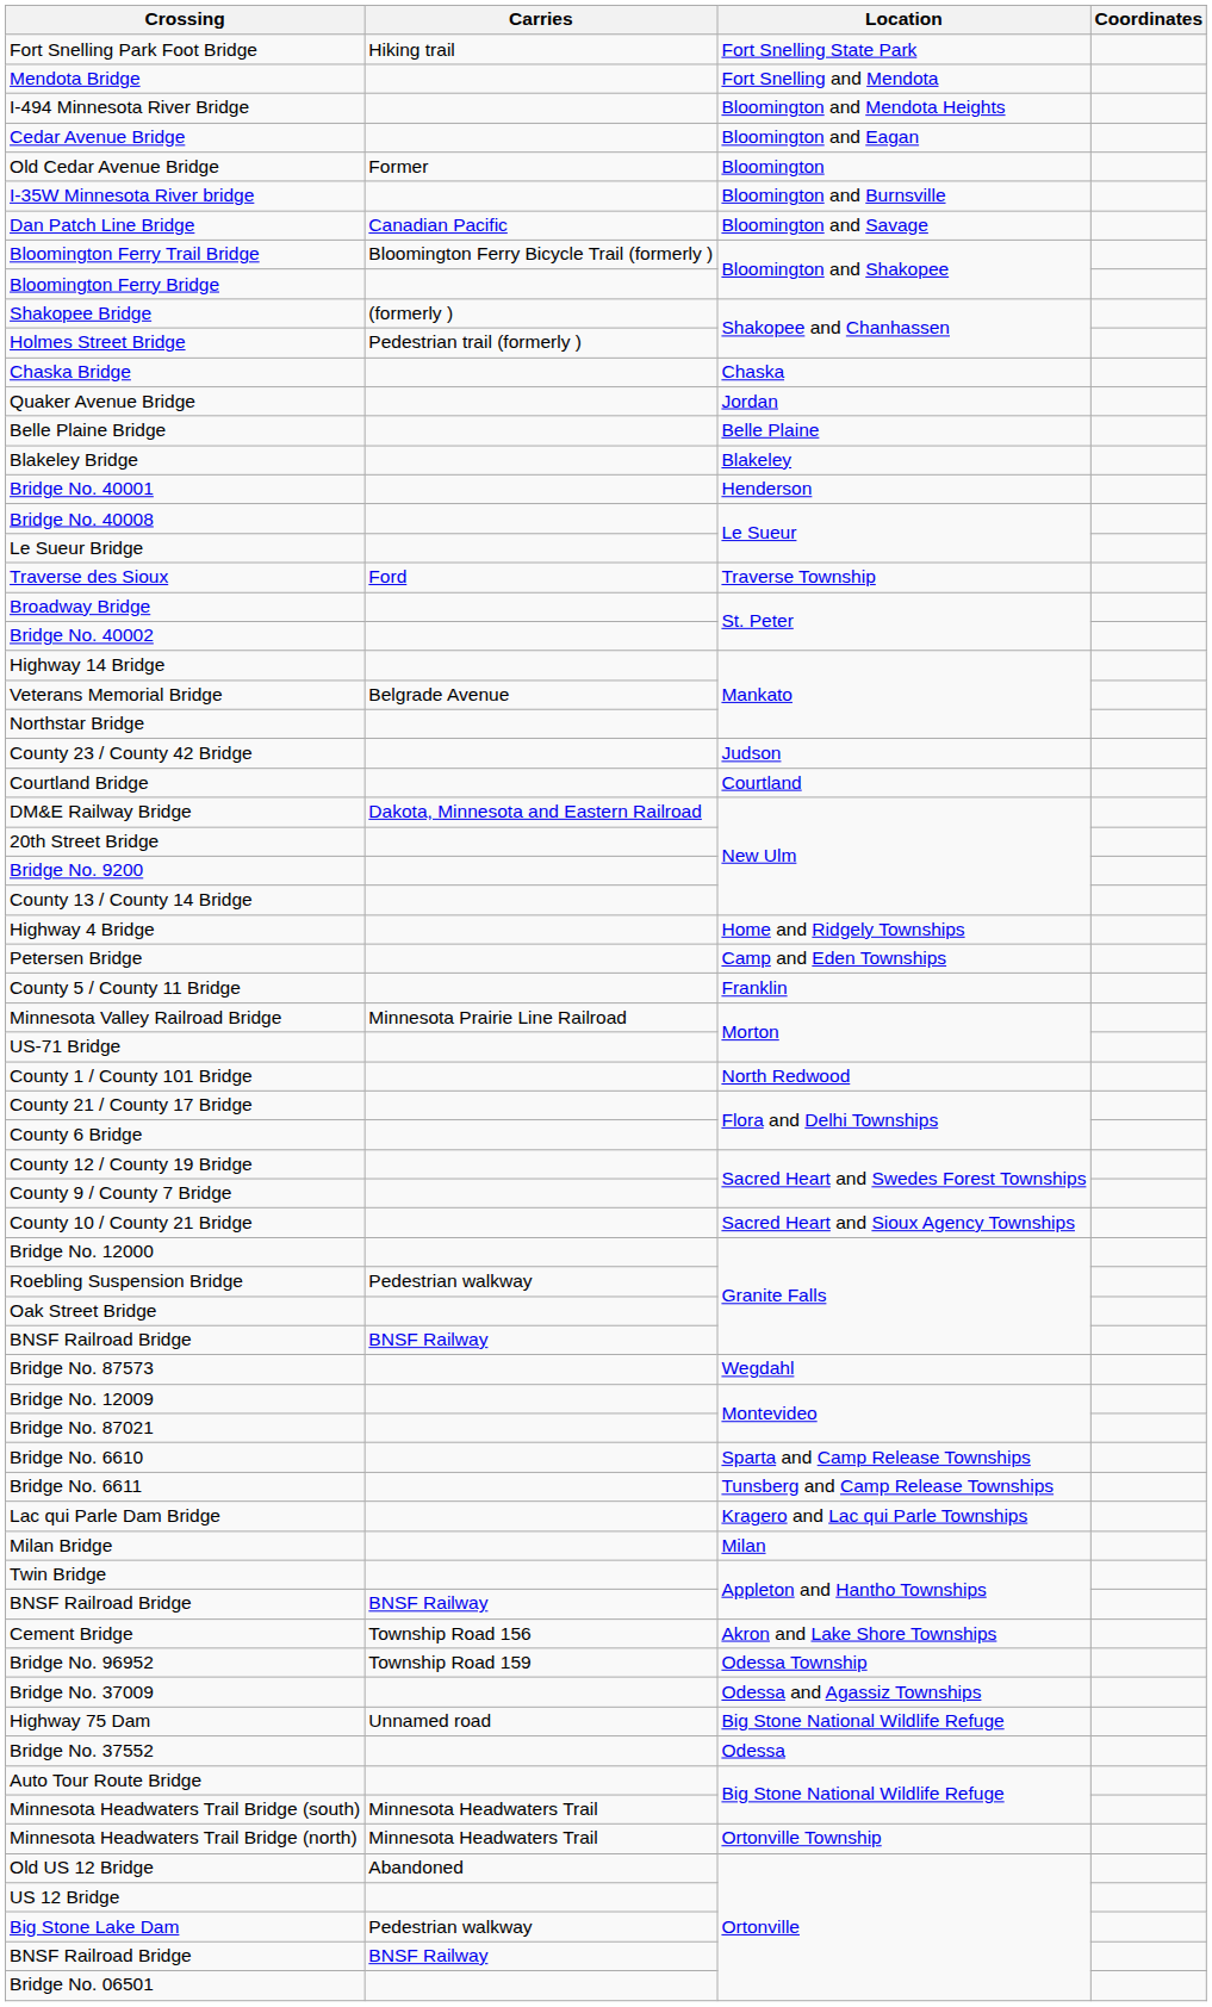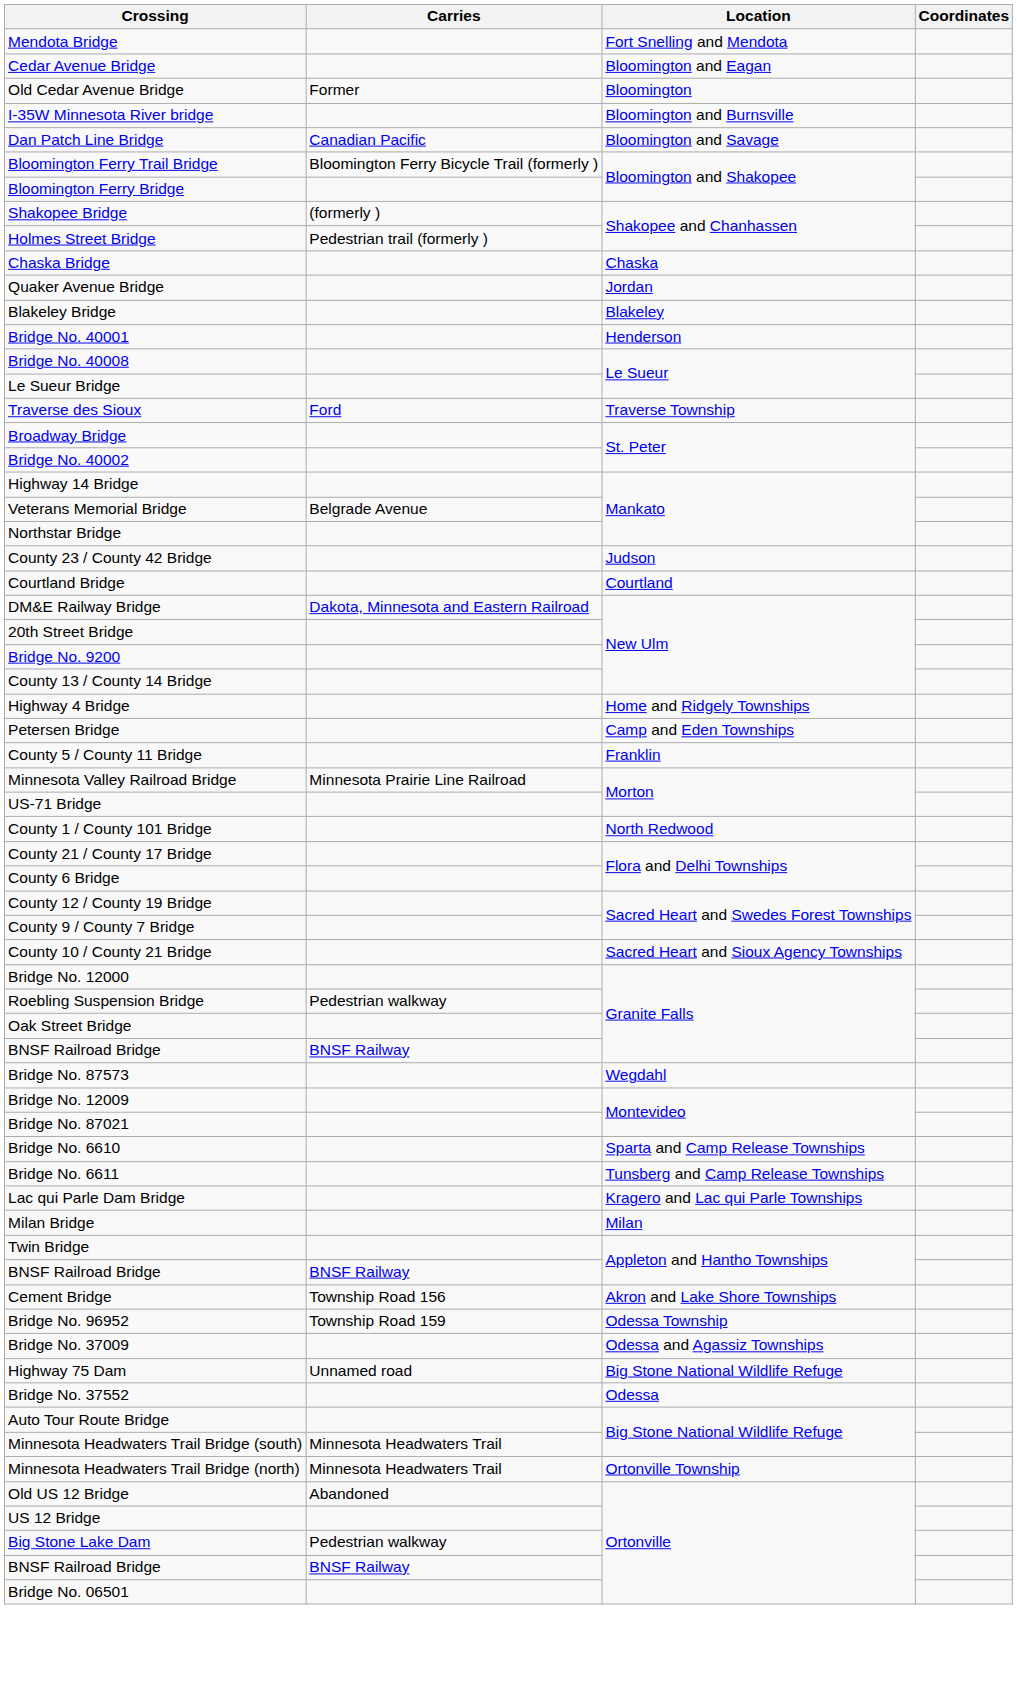 <table class=wikitable>
 <tr>
 <th>Crossing</th>
 <th>Carries</th>
 <th>Location</th>
 <th>Coordinates</th>
 </tr>
 <tr>
-<td>Fort Snelling Park Foot Bridge</td>
-<td>Hiking trail</td>
-<td><a href='#'>Fort Snelling State Park</a></td>
-<td></td>
-</tr>
-<tr>
 <td><a href='#'>Mendota Bridge</a></td>
 <td></td>
 <td><a href='#'>Fort Snelling</a> and <a href='#'>Mendota</a></td>
-<td></td>
-</tr>
-<tr>
-<td>I-494 Minnesota River Bridge</td>
-<td></td>
-<td><a href='#'>Bloomington</a> and <a href='#'>Mendota Heights</a></td>
 <td></td>
 </tr>
 <tr>
 <td><a href='#'>Cedar Avenue Bridge</a></td>
 <td></td>
 <td><a href='#'>Bloomington</a> and <a href='#'>Eagan</a></td>
 <td></td>
 </tr>
 <tr>
 <td>Old Cedar Avenue Bridge</td>
 <td>Former </td>
 <td><a href='#'>Bloomington</a></td>
 <td></td>
 </tr>
 <tr>
 <td><a href='#'>I-35W Minnesota River bridge</a></td>
 <td></td>
 <td><a href='#'>Bloomington</a> and <a href='#'>Burnsville</a></td>
 <td></td>
 </tr>
 <tr>
 <td><a href='#'>Dan Patch Line Bridge</a></td>
 <td><a href='#'>Canadian Pacific</a></td>
 <td><a href='#'>Bloomington</a> and <a href='#'>Savage</a></td>
 <td></td>
 </tr>
 <tr>
 <td><a href='#'>Bloomington Ferry Trail Bridge</a></td>
 <td>Bloomington Ferry Bicycle Trail (formerly )</td>
 <td rowspan=2><a href='#'>Bloomington</a> and <a href='#'>Shakopee</a></td>
 <td></td>
 </tr>
 <tr>
 <td><a href='#'>Bloomington Ferry Bridge</a></td>
 <td></td>
 <td></td>
 </tr>
 <tr>
 <td><a href='#'>Shakopee Bridge</a></td>
 <td> (formerly )</td>
 <td rowspan=2><a href='#'>Shakopee</a> and <a href='#'>Chanhassen</a></td>
 <td></td>
 </tr>
 <tr>
 <td><a href='#'>Holmes Street Bridge</a></td>
 <td>Pedestrian trail (formerly )</td>
 <td></td>
 </tr>
 <tr>
 <td><a href='#'>Chaska Bridge</a></td>
 <td></td>
 <td><a href='#'>Chaska</a></td>
 <td></td>
 </tr>
 <tr>
 <td>Quaker Avenue Bridge</td>
 <td></td>
 <td><a href='#'>Jordan</a></td>
-<td></td>
-</tr>
-<tr>
-<td>Belle Plaine Bridge</td>
-<td></td>
-<td><a href='#'>Belle Plaine</a></td>
 <td></td>
 </tr>
 <tr>
 <td>Blakeley Bridge</td>
 <td></td>
 <td><a href='#'>Blakeley</a></td>
 <td></td>
 </tr>
 <tr>
 <td><a href='#'>Bridge No. 40001</a></td>
 <td></td>
 <td><a href='#'>Henderson</a></td>
 <td></td>
 </tr>
 <tr>
 <td><a href='#'>Bridge No. 40008</a></td>
 <td></td>
 <td rowspan=2><a href='#'>Le Sueur</a></td>
 <td></td>
 </tr>
 <tr>
 <td>Le Sueur Bridge</td>
 <td></td>
 <td></td>
 </tr>
 <tr>
 <td><a href='#'>Traverse des Sioux</a></td>
 <td><a href='#'>Ford</a></td>
 <td><a href='#'>Traverse Township</a></td>
 <td></td>
 </tr>
 <tr>
 <td><a href='#'>Broadway Bridge</a></td>
 <td></td>
 <td rowspan=2><a href='#'>St. Peter</a></td>
 <td></td>
 </tr>
 <tr>
 <td><a href='#'>Bridge No. 40002</a></td>
 <td></td>
 <td></td>
 </tr>
 <tr>
 <td>Highway 14 Bridge</td>
 <td></td>
 <td rowspan=3><a href='#'>Mankato</a></td>
 <td></td>
 </tr>
 <tr>
 <td>Veterans Memorial Bridge</td>
 <td>Belgrade Avenue</td>
 <td></td>
 </tr>
 <tr>
 <td>Northstar Bridge</td>
 <td></td>
 <td></td>
 </tr>
 <tr>
 <td>County 23 / County 42 Bridge</td>
 <td></td>
 <td><a href='#'>Judson</a></td>
 <td></td>
 </tr>
 <tr>
 <td>Courtland Bridge</td>
 <td></td>
 <td><a href='#'>Courtland</a></td>
 <td></td>
 </tr>
 <tr>
 <td>DM&E Railway Bridge</td>
 <td><a href='#'>Dakota, Minnesota and Eastern Railroad</a></td>
 <td rowspan=4><a href='#'>New Ulm</a></td>
 <td></td>
 </tr>
 <tr>
 <td>20th Street Bridge</td>
 <td></td>
 <td></td>
 </tr>
 <tr>
 <td><a href='#'>Bridge No. 9200</a></td>
 <td></td>
 <td></td>
 </tr>
 <tr>
 <td>County 13 / County 14 Bridge</td>
 <td></td>
 <td></td>
 </tr>
 <tr>
 <td>Highway 4 Bridge</td>
 <td></td>
 <td><a href='#'>Home</a> and <a href='#'>Ridgely Townships</a></td>
 <td></td>
 </tr>
 <tr>
 <td>Petersen Bridge</td>
 <td></td>
 <td><a href='#'>Camp</a> and <a href='#'>Eden Townships</a></td>
 <td></td>
 </tr>
 <tr>
 <td>County 5 / County 11 Bridge</td>
 <td></td>
 <td><a href='#'>Franklin</a></td>
 <td></td>
 </tr>
 <tr>
 <td>Minnesota Valley Railroad Bridge</td>
 <td>Minnesota Prairie Line Railroad</td>
 <td rowspan=2><a href='#'>Morton</a></td>
 <td></td>
 </tr>
 <tr>
 <td>US-71 Bridge</td>
 <td></td>
 <td></td>
 </tr>
 <tr>
 <td>County 1 / County 101 Bridge</td>
 <td></td>
 <td><a href='#'>North Redwood</a></td>
 <td></td>
 </tr>
 <tr>
 <td>County 21 / County 17 Bridge</td>
 <td></td>
 <td rowspan=2><a href='#'>Flora</a> and <a href='#'>Delhi Townships</a></td>
 <td></td>
 </tr>
 <tr>
 <td>County 6 Bridge</td>
 <td></td>
 <td></td>
 </tr>
 <tr>
 <td>County 12 / County 19 Bridge</td>
 <td></td>
 <td rowspan=2><a href='#'>Sacred Heart</a> and <a href='#'>Swedes Forest Townships</a></td>
 <td></td>
 </tr>
 <tr>
 <td>County 9 / County 7 Bridge</td>
 <td></td>
 <td></td>
 </tr>
 <tr>
 <td>County 10 / County 21 Bridge</td>
 <td></td>
 <td><a href='#'>Sacred Heart</a> and <a href='#'>Sioux Agency Townships</a></td>
 <td></td>
 </tr>
 <tr>
 <td>Bridge No. 12000</td>
 <td></td>
 <td rowspan=4><a href='#'>Granite Falls</a></td>
 <td></td>
 </tr>
 <tr>
 <td>Roebling Suspension Bridge</td>
 <td>Pedestrian walkway</td>
 <td></td>
 </tr>
 <tr>
 <td>Oak Street Bridge</td>
 <td></td>
 <td></td>
 </tr>
 <tr>
 <td>BNSF Railroad Bridge</td>
 <td><a href='#'>BNSF Railway</a></td>
 <td></td>
 </tr>
 <tr>
 <td>Bridge No. 87573</td>
 <td></td>
 <td><a href='#'>Wegdahl</a></td>
 <td></td>
 </tr>
 <tr>
 <td>Bridge No. 12009</td>
 <td></td>
 <td rowspan=2><a href='#'>Montevideo</a></td>
 <td></td>
 </tr>
 <tr>
 <td>Bridge No. 87021</td>
 <td></td>
 <td></td>
 </tr>
 <tr>
 <td>Bridge No. 6610</td>
 <td></td>
 <td><a href='#'>Sparta</a> and <a href='#'>Camp Release Townships</a></td>
 <td></td>
 </tr>
 <tr>
 <td>Bridge No. 6611</td>
 <td></td>
 <td><a href='#'>Tunsberg</a> and <a href='#'>Camp Release Townships</a></td>
 <td></td>
 </tr>
 <tr>
 <td>Lac qui Parle Dam Bridge</td>
 <td></td>
 <td><a href='#'>Kragero</a> and <a href='#'>Lac qui Parle Townships</a></td>
 <td></td>
 </tr>
 <tr>
 <td>Milan Bridge</td>
 <td></td>
 <td><a href='#'>Milan</a></td>
 <td></td>
 </tr>
 <tr>
 <td>Twin Bridge</td>
 <td></td>
 <td rowspan=2><a href='#'>Appleton</a> and <a href='#'>Hantho Townships</a></td>
 <td></td>
 </tr>
 <tr>
 <td>BNSF Railroad Bridge</td>
 <td><a href='#'>BNSF Railway</a></td>
 <td></td>
 </tr>
 <tr>
 <td>Cement Bridge</td>
 <td>Township Road 156</td>
 <td><a href='#'>Akron</a> and <a href='#'>Lake Shore Townships</a></td>
 <td></td>
 </tr>
 <tr>
 <td>Bridge No. 96952</td>
 <td>Township Road 159</td>
 <td><a href='#'>Odessa Township</a></td>
 <td></td>
 </tr>
 <tr>
 <td>Bridge No. 37009</td>
 <td></td>
 <td><a href='#'>Odessa</a> and <a href='#'>Agassiz Townships</a></td>
 <td></td>
 </tr>
 <tr>
 <td>Highway 75 Dam</td>
 <td>Unnamed road</td>
 <td><a href='#'>Big Stone National Wildlife Refuge</a></td>
 <td></td>
 </tr>
 <tr>
 <td>Bridge No. 37552</td>
 <td></td>
 <td><a href='#'>Odessa</a></td>
 <td></td>
 </tr>
 <tr>
 <td>Auto Tour Route Bridge</td>
 <td></td>
 <td rowspan=2><a href='#'>Big Stone National Wildlife Refuge</a></td>
 <td></td>
 </tr>
 <tr>
 <td>Minnesota Headwaters Trail Bridge (south)</td>
 <td>Minnesota Headwaters Trail</td>
 <td></td>
 </tr>
 <tr>
 <td>Minnesota Headwaters Trail Bridge (north)</td>
 <td>Minnesota Headwaters Trail</td>
 <td><a href='#'>Ortonville Township</a></td>
 <td></td>
 </tr>
 <tr>
 <td>Old US 12 Bridge</td>
 <td>Abandoned</td>
 <td rowspan=5><a href='#'>Ortonville</a></td>
 <td></td>
 </tr>
 <tr>
 <td>US 12 Bridge</td>
 <td></td>
 <td></td>
 </tr>
 <tr>
 <td><a href='#'>Big Stone Lake Dam</a></td>
 <td>Pedestrian walkway</td>
 <td></td>
 </tr>
 <tr>
 <td>BNSF Railroad Bridge</td>
 <td><a href='#'>BNSF Railway</a></td>
 <td></td>
 </tr>
 <tr>
 <td>Bridge No. 06501</td>
 <td></td>
 <td></td>
 </tr>
 </table>
